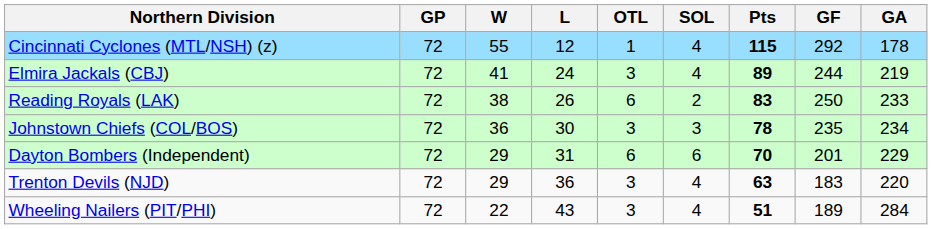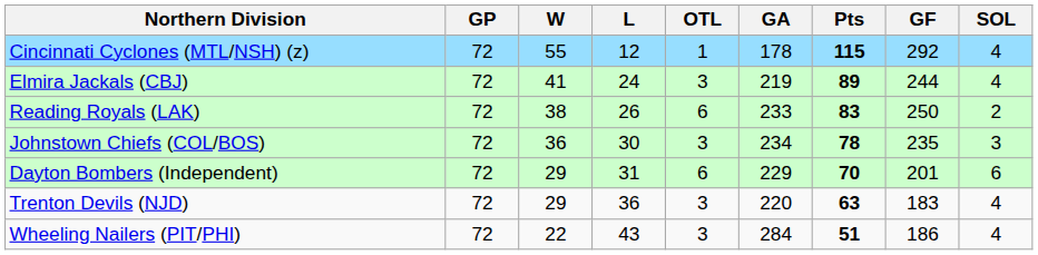 <table class="wikitable" style="text-align:center">
 <tr>
 <th bgcolor="#DDDDFF" width="30%">Northern Division</th>
 <th bgcolor="#DDDDFF" width="5%">GP</th>
 <th bgcolor="#DDDDFF" width="5%">W</th>
 <th bgcolor="#DDDDFF" width="5%">L</th>
 <th bgcolor="#DDDDFF" width="5%">OTL</th>
-<th bgcolor="#DDDDFF" width="5%">SOL</th>
+<th bgcolor="#DDDDFF" width="5%">GA</th>
 <th bgcolor="#DDDDFF" width="5%">Pts</th>
 <th bgcolor="#DDDDFF" width="5%">GF</th>
-<th bgcolor="#DDDDFF" width="5%">GA</th>
+<th bgcolor="#DDDDFF" width="5%">SOL</th>
 </tr>
 <tr bgcolor="#97DEFF">
 <td align=left><a href='#'>Cincinnati Cyclones</a> (<a href='#'>MTL</a>/<a href='#'>NSH</a>) (z)</td>
 <td>72</td>
 <td>55</td>
 <td>12</td>
 <td>1</td>
-<td>4</td>
+<td>178</td>
 <td><strong>115</strong></td>
 <td>292</td>
-<td>178</td>
+<td>4</td>
 </tr>
 <tr bgcolor="#ccffcc">
 <td align=left><a href='#'>Elmira Jackals</a> (<a href='#'>CBJ</a>)</td>
 <td>72</td>
 <td>41</td>
 <td>24</td>
 <td>3</td>
-<td>4</td>
+<td>219</td>
 <td><strong>89</strong></td>
 <td>244</td>
-<td>219</td>
+<td>4</td>
 </tr>
 <tr bgcolor="#ccffcc">
 <td align=left><a href='#'>Reading Royals</a> (<a href='#'>LAK</a>)</td>
 <td>72</td>
 <td>38</td>
 <td>26</td>
 <td>6</td>
-<td>2</td>
+<td>233</td>
 <td><strong>83</strong></td>
 <td>250</td>
-<td>233</td>
+<td>2</td>
 </tr>
 <tr bgcolor="#ccffcc">
 <td align=left><a href='#'>Johnstown Chiefs</a> (<a href='#'>COL</a>/<a href='#'>BOS</a>)</td>
 <td>72</td>
 <td>36</td>
 <td>30</td>
 <td>3</td>
-<td>3</td>
+<td>234</td>
 <td><strong>78</strong></td>
 <td>235</td>
-<td>234</td>
+<td>3</td>
 </tr>
 <tr bgcolor="#ccffcc">
 <td align=left><a href='#'>Dayton Bombers</a> (Independent)</td>
 <td>72</td>
 <td>29</td>
 <td>31</td>
 <td>6</td>
-<td>6</td>
+<td>229</td>
 <td><strong>70</strong></td>
 <td>201</td>
-<td>229</td>
+<td>6</td>
 </tr>
 <tr>
 <td align=left><a href='#'>Trenton Devils</a> (<a href='#'>NJD</a>)</td>
 <td>72</td>
 <td>29</td>
 <td>36</td>
 <td>3</td>
-<td>4</td>
+<td>220</td>
 <td><strong>63</strong></td>
 <td>183</td>
-<td>220</td>
+<td>4</td>
 </tr>
 <tr>
 <td align=left><a href='#'>Wheeling Nailers</a> (<a href='#'>PIT</a>/<a href='#'>PHI</a>)</td>
 <td>72</td>
 <td>22</td>
 <td>43</td>
 <td>3</td>
+<td>284</td>
+<td><strong>51</strong></td>
+<td>186</td>
 <td>4</td>
-<td><strong>51</strong></td>
-<td>189</td>
-<td>284</td>
 </tr>
 </table>
